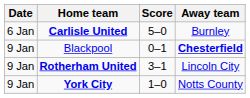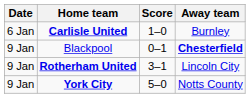 <table class="wikitable" style="text-align: center">
 <tr>
 <th>Date</th>
 <th>Home team</th>
 <th>Score</th>
 <th>Away team</th>
 </tr>
 <tr>
 <td>6 Jan</td>
 <td><strong><a href='#'>Carlisle United</a></strong></td>
-<td>5–0</td>
+<td>1–0</td>
 <td><a href='#'>Burnley</a></td>
 </tr>
 <tr>
 <td>9 Jan</td>
 <td><a href='#'>Blackpool</a></td>
 <td>0–1</td>
 <td><strong><a href='#'>Chesterfield</a></strong></td>
 </tr>
 <tr>
 <td>9 Jan</td>
 <td><strong><a href='#'>Rotherham United</a></strong></td>
 <td>3–1</td>
 <td><a href='#'>Lincoln City</a></td>
 </tr>
 <tr>
 <td>9 Jan</td>
 <td><strong><a href='#'>York City</a></strong></td>
-<td>1–0</td>
+<td>5–0</td>
 <td><a href='#'>Notts County</a></td>
 </tr>
 </table>
